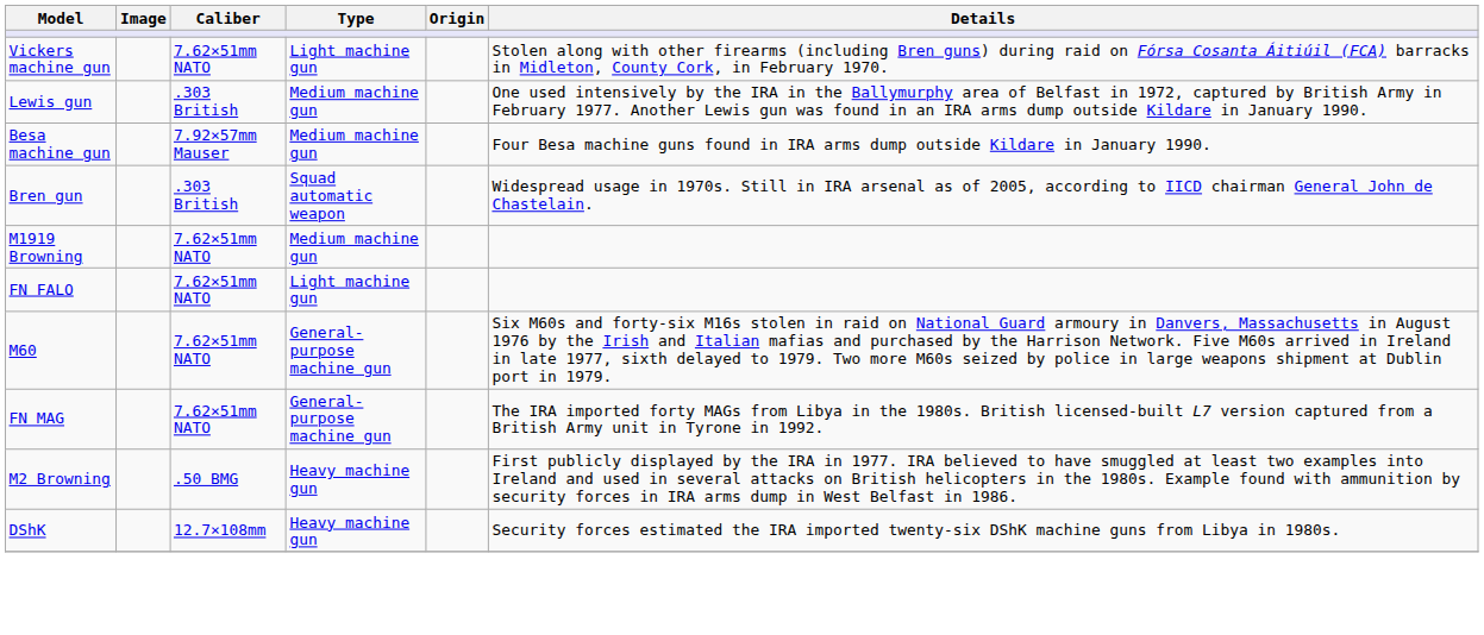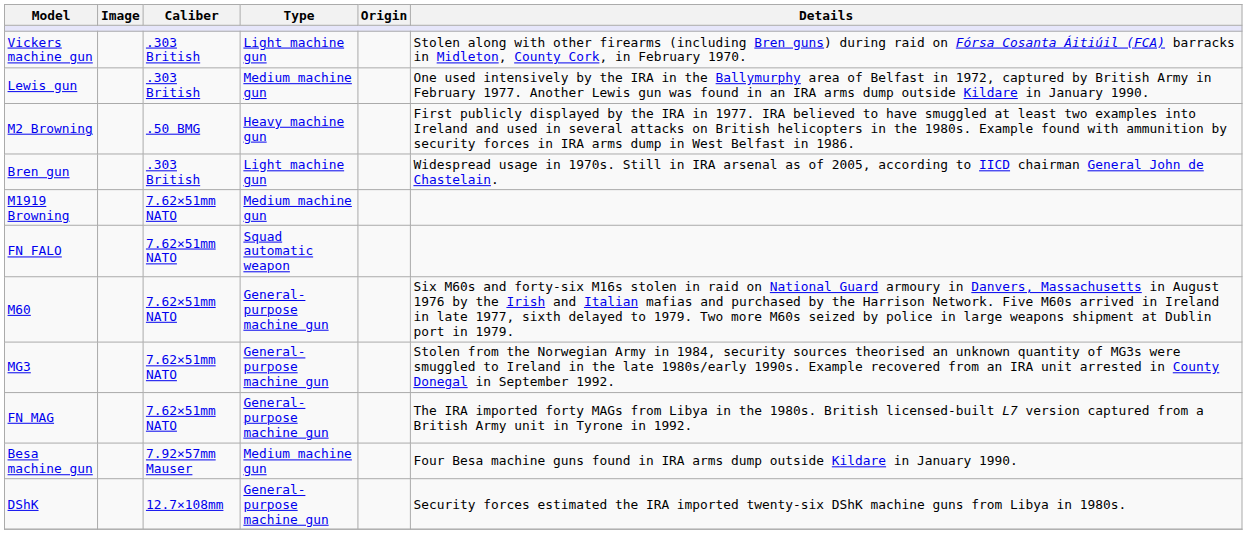 <table class="wikitable">
 <tr>
 <th>Model</th>
 <th>Image</th>
 <th>Caliber</th>
 <th>Type</th>
 <th>Origin</th>
 <th>Details</th>
 </tr>
 <tr>
 <th colspan="6" style="background: lavender;"></th>
 </tr>
 <tr>
 <td><a href='#'>Vickers machine gun</a></td>
 <td></td>
-<td><a href='#'>7.62×51mm NATO</a></td>
+<td><a href='#'>.303 British</a></td>
 <td><a href='#'>Light machine gun</a></td>
 <td></td>
 <td>Stolen along with other firearms (including <a href='#'>Bren guns</a>) during raid on <a href='#'><em>Fórsa Cosanta Áitiúil (FCA)</em></a> barracks in <a href='#'>Midleton</a>, <a href='#'>County Cork</a>, in February 1970.</td>
 </tr>
 <tr>
 <td><a href='#'>Lewis gun</a></td>
 <td></td>
 <td><a href='#'>.303 British</a></td>
 <td><a href='#'>Medium machine gun</a></td>
 <td></td>
 <td>One used intensively by the IRA in the <a href='#'>Ballymurphy</a> area of Belfast in 1972, captured by British Army in February 1977. Another Lewis gun was found in an IRA arms dump outside <a href='#'>Kildare</a> in January 1990.</td>
 </tr>
 <tr>
-<td><a href='#'>Besa machine gun</a></td>
+<td><a href='#'>M2 Browning</a></td>
 <td></td>
-<td><a href='#'>7.92×57mm Mauser</a></td>
-<td><a href='#'>Medium machine gun</a></td>
+<td><a href='#'>.50 BMG</a></td>
+<td><a href='#'>Heavy machine gun</a></td>
 <td></td>
-<td>Four Besa machine guns found in IRA arms dump outside <a href='#'>Kildare</a> in January 1990.</td>
+<td>First publicly displayed by the IRA in 1977. IRA believed to have smuggled at least two examples into Ireland and used in several attacks on British helicopters in the 1980s. Example found with ammunition by security forces in IRA arms dump in West Belfast in 1986.</td>
 </tr>
 <tr>
 <td><a href='#'>Bren gun</a></td>
 <td></td>
 <td><a href='#'>.303 British</a></td>
-<td><a href='#'>Squad automatic weapon</a></td>
+<td><a href='#'>Light machine gun</a></td>
 <td></td>
 <td>Widespread usage in 1970s. Still in IRA arsenal as of 2005, according to <a href='#'>IICD</a> chairman <a href='#'>General John de Chastelain</a>.</td>
 </tr>
 <tr>
 <td><a href='#'>M1919 Browning</a></td>
 <td></td>
 <td><a href='#'>7.62×51mm NATO</a></td>
 <td><a href='#'>Medium machine gun</a></td>
 <td></td>
 <td></td>
 </tr>
 <tr>
 <td><a href='#'> FN FALO</a></td>
 <td></td>
 <td><a href='#'>7.62×51mm NATO</a></td>
-<td><a href='#'>Light machine gun</a></td>
+<td><a href='#'>Squad automatic weapon</a></td>
 <td></td>
 <td></td>
 </tr>
 <tr>
 <td><a href='#'>M60</a></td>
 <td></td>
 <td><a href='#'>7.62×51mm NATO</a></td>
 <td><a href='#'>General-purpose machine gun</a></td>
 <td></td>
 <td>Six M60s and forty-six M16s stolen in raid on <a href='#'>National Guard</a> armoury in <a href='#'>Danvers, Massachusetts</a> in August 1976 by the <a href='#'>Irish</a> and <a href='#'>Italian</a> mafias and purchased by the Harrison Network. Five M60s arrived in Ireland in late 1977, sixth delayed to 1979. Two more M60s seized by police in large weapons shipment at Dublin port in 1979.</td>
 </tr>
 <tr>
+<td><a href='#'>MG3</a></td>
+<td></td>
+<td><a href='#'>7.62×51mm NATO</a></td>
+<td><a href='#'>General-purpose machine gun</a></td>
+<td></td>
+<td>Stolen from the Norwegian Army in 1984, security sources theorised an unknown quantity of MG3s were smuggled to Ireland in the late 1980s/early 1990s.  Example recovered from an IRA unit arrested in <a href='#'>County Donegal</a> in September 1992.</td>
+</tr>
+<tr>
 <td><a href='#'>FN MAG</a></td>
 <td></td>
 <td><a href='#'>7.62×51mm NATO</a></td>
 <td><a href='#'>General-purpose machine gun</a></td>
 <td><br></td>
 <td>The IRA imported forty MAGs from Libya in the 1980s. British licensed-built <em>L7</em> version captured from a British Army unit in Tyrone in 1992.</td>
 </tr>
 <tr>
-<td><a href='#'>M2 Browning</a></td>
+<td><a href='#'>Besa machine gun</a></td>
 <td></td>
-<td><a href='#'>.50 BMG</a></td>
-<td><a href='#'>Heavy machine gun</a></td>
+<td><a href='#'>7.92×57mm Mauser</a></td>
+<td><a href='#'>Medium machine gun</a></td>
 <td></td>
-<td>First publicly displayed by the IRA in 1977. IRA believed to have smuggled at least two examples into Ireland and used in several attacks on British helicopters in the 1980s. Example found with ammunition by security forces in IRA arms dump in West Belfast in 1986.</td>
+<td>Four Besa machine guns found in IRA arms dump outside <a href='#'>Kildare</a> in January 1990.</td>
 </tr>
 <tr>
 <td><a href='#'>DShK</a></td>
 <td></td>
 <td><a href='#'>12.7×108mm</a></td>
-<td><a href='#'>Heavy machine gun</a></td>
+<td><a href='#'>General-purpose machine gun</a></td>
 <td><br></td>
 <td>Security forces estimated the IRA imported twenty-six DShK machine guns from Libya in 1980s.</td>
 </tr>
 <tr>
 </tr>
 </table>
